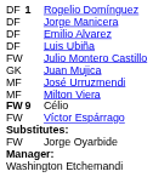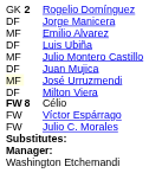 <table cellspacing="0" cellpadding="0" style="font-size:90%; margin:0.2em auto;">
 <tr>
 <th width="25"></th>
 <th width="25"></th>
 </tr>
 <tr>
-<td>DF</td>
-<td><strong>1</strong></td>
+<td>GK</td>
+<td><strong>2</strong></td>
 <td> <a href='#'>Rogelio Domínguez</a></td>
 </tr>
 <tr>
 <td>DF</td>
 <td></td>
 <td> <a href='#'>Jorge Manicera</a></td>
 </tr>
 <tr>
-<td>DF</td>
+<td>MF</td>
 <td></td>
 <td> <a href='#'>Emilio Alvarez</a></td>
 </tr>
 <tr>
 <td>DF</td>
 <td></td>
 <td> <a href='#'>Luis Ubiña</a></td>
 </tr>
 <tr>
-<td>FW</td>
+<td>MF</td>
 <td></td>
 <td> <a href='#'>Julio Montero Castillo</a></td>
 </tr>
 <tr>
-<td>GK</td>
+<td>DF</td>
 <td></td>
 <td> <a href='#'>Juan Mujica</a></td>
 </tr>
 <tr>
-<td>MF</td>
+<td style="background: lightyellow;">MF</td>
 <td></td>
 <td> <a href='#'>José Urruzmendi</a></td>
 </tr>
 <tr>
-<td>MF</td>
+<td>DF</td>
 <td></td>
 <td> <a href='#'>Milton Viera</a></td>
 </tr>
 <tr>
 <td><strong>FW</strong></td>
-<td><strong>9</strong></td>
+<td><strong>8</strong></td>
 <td> Célio</td>
 </tr>
 <tr>
 <td>FW</td>
 <td></td>
 <td> <a href='#'>Víctor Espárrago</a></td>
 </tr>
 <tr>
-<td colspan=3><strong>Substitutes:</strong></td>
+<td>FW</td>
+<td></td>
+<td> <a href='#'>Julio C. Morales</a> </td>
+<td></td>
+<td></td>
 </tr>
 <tr>
-<td>FW</td>
-<td></td>
-<td> Jorge Oyarbide</td>
-<td></td>
-<td></td>
+<td colspan=3><strong>Substitutes:</strong></td>
 </tr>
 <tr>
 <td colspan=3><strong>Manager:</strong></td>
 </tr>
 <tr>
 <td colspan=4> Washington Etchemandi</td>
 </tr>
 </table>
